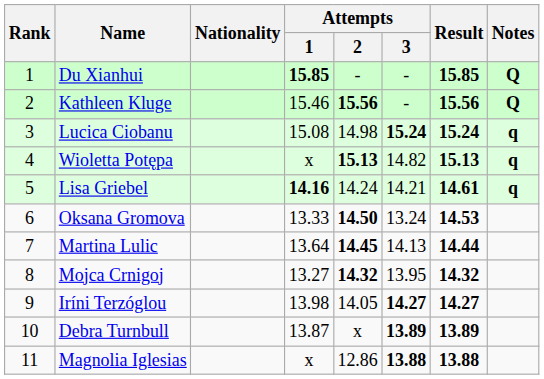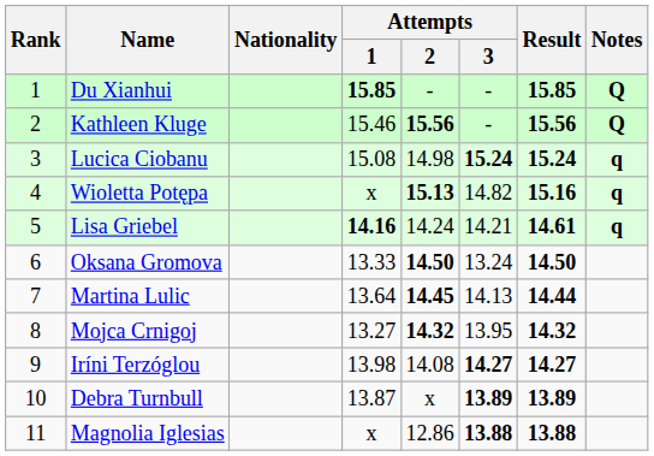 <table class="wikitable sortable" style="text-align:center">
 <tr>
 <th rowspan=2>Rank</th>
 <th rowspan=2>Name</th>
 <th rowspan=2>Nationality</th>
 <th colspan=3>Attempts</th>
 <th rowspan=2>Result</th>
 <th rowspan=2>Notes</th>
 </tr>
 <tr>
 <th>1</th>
 <th>2</th>
 <th>3</th>
 </tr>
 <tr bgcolor=ccffcc>
 <td>1</td>
 <td align=left><a href='#'>Du Xianhui</a></td>
 <td align=left></td>
 <td><strong>15.85</strong></td>
 <td>-</td>
 <td>-</td>
 <td><strong>15.85</strong></td>
 <td><strong>Q</strong></td>
 </tr>
 <tr bgcolor=ccffcc>
 <td>2</td>
 <td align=left><a href='#'>Kathleen Kluge</a></td>
 <td align=left></td>
 <td>15.46</td>
 <td><strong>15.56</strong></td>
 <td>-</td>
 <td><strong>15.56</strong></td>
 <td><strong>Q</strong></td>
 </tr>
 <tr bgcolor=ddffdd>
 <td>3</td>
 <td align=left><a href='#'>Lucica Ciobanu</a></td>
 <td align=left></td>
 <td>15.08</td>
 <td>14.98</td>
 <td><strong>15.24</strong></td>
 <td><strong>15.24</strong></td>
 <td><strong>q</strong></td>
 </tr>
 <tr bgcolor=ddffdd>
 <td>4</td>
 <td align=left><a href='#'>Wioletta Potępa</a></td>
 <td align=left></td>
 <td>x</td>
 <td><strong>15.13</strong></td>
 <td>14.82</td>
-<td><strong>15.13</strong></td>
+<td><strong>15.16</strong></td>
 <td><strong>q</strong></td>
 </tr>
 <tr bgcolor=ddffdd>
 <td>5</td>
 <td align=left><a href='#'>Lisa Griebel</a></td>
 <td align=left></td>
 <td><strong>14.16</strong></td>
 <td>14.24</td>
 <td>14.21</td>
 <td><strong>14.61</strong></td>
 <td><strong>q</strong></td>
 </tr>
 <tr>
 <td>6</td>
 <td align=left><a href='#'>Oksana Gromova</a></td>
 <td align=left></td>
 <td>13.33</td>
 <td><strong>14.50</strong></td>
 <td>13.24</td>
-<td><strong>14.53</strong></td>
+<td><strong>14.50</strong></td>
 <td></td>
 </tr>
 <tr>
 <td>7</td>
 <td align=left><a href='#'>Martina Lulic</a></td>
 <td align=left></td>
 <td>13.64</td>
 <td><strong>14.45</strong></td>
 <td>14.13</td>
 <td><strong>14.44</strong></td>
 <td></td>
 </tr>
 <tr>
 <td>8</td>
 <td align=left><a href='#'>Mojca Crnigoj</a></td>
 <td align=left></td>
 <td>13.27</td>
 <td><strong>14.32</strong></td>
 <td>13.95</td>
 <td><strong>14.32</strong></td>
 <td></td>
 </tr>
 <tr>
 <td>9</td>
 <td align=left><a href='#'>Iríni Terzóglou</a></td>
 <td align=left></td>
 <td>13.98</td>
-<td>14.05</td>
+<td>14.08</td>
 <td><strong>14.27</strong></td>
 <td><strong>14.27</strong></td>
 <td></td>
 </tr>
 <tr>
 <td>10</td>
 <td align=left><a href='#'>Debra Turnbull</a></td>
 <td align=left></td>
 <td>13.87</td>
 <td>x</td>
 <td><strong>13.89</strong></td>
 <td><strong>13.89</strong></td>
 <td></td>
 </tr>
 <tr>
 <td>11</td>
 <td align=left><a href='#'>Magnolia Iglesias</a></td>
 <td align=left></td>
 <td>x</td>
 <td>12.86</td>
 <td><strong>13.88</strong></td>
 <td><strong>13.88</strong></td>
 <td></td>
 </tr>
 </table>
